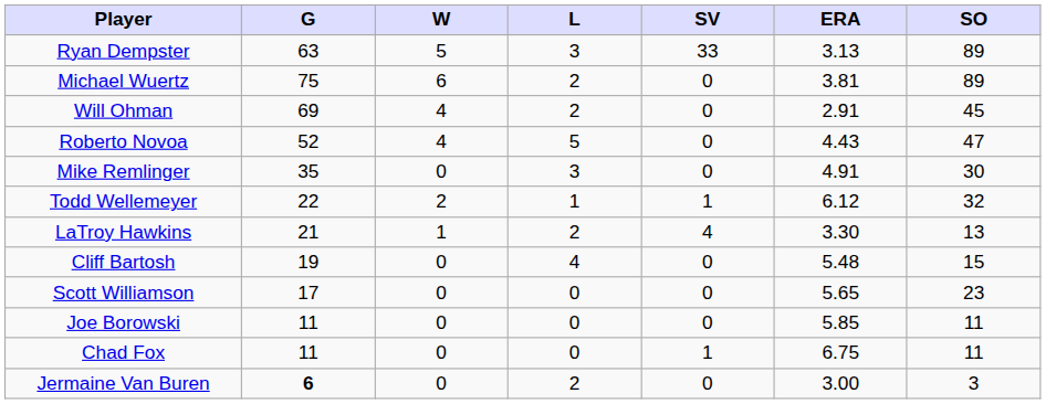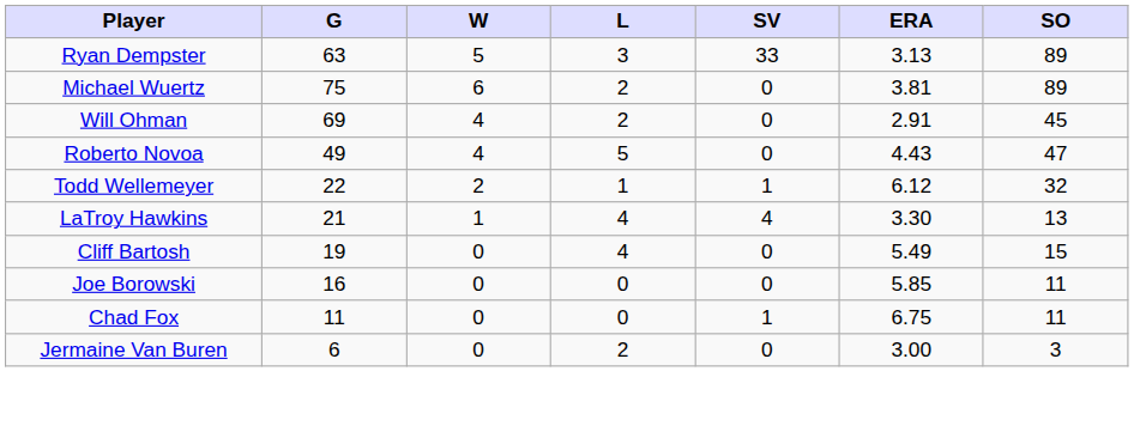 <table class="wikitable sortable">
 <tr>
 <th style="background:#ddf; width:16%;">Player</th>
 <th style="background:#ddf; width:9%;">G</th>
 <th style="background:#ddf; width:9%;">W</th>
 <th style="background:#ddf; width:9%;">L</th>
 <th style="background:#ddf; width:9%;">SV</th>
 <th style="background:#ddf; width:9%;">ERA</th>
 <th style="background:#ddf; width:9%;">SO</th>
 </tr>
 <tr align=center>
 <td><a href='#'>Ryan Dempster</a></td>
 <td>63</td>
 <td>5</td>
 <td>3</td>
 <td>33</td>
 <td>3.13</td>
 <td>89</td>
 </tr>
 <tr align=center>
 <td><a href='#'>Michael Wuertz</a></td>
 <td>75</td>
 <td>6</td>
 <td>2</td>
 <td>0</td>
 <td>3.81</td>
 <td>89</td>
 </tr>
 <tr align=center>
 <td><a href='#'>Will Ohman</a></td>
 <td>69</td>
 <td>4</td>
 <td>2</td>
 <td>0</td>
 <td>2.91</td>
 <td>45</td>
 </tr>
 <tr align=center>
 <td><a href='#'>Roberto Novoa</a></td>
-<td>52</td>
+<td>49</td>
 <td>4</td>
 <td>5</td>
 <td>0</td>
 <td>4.43</td>
 <td>47</td>
-</tr>
-<tr align=center>
-<td><a href='#'>Mike Remlinger</a></td>
-<td>35</td>
-<td>0</td>
-<td>3</td>
-<td>0</td>
-<td>4.91</td>
-<td>30</td>
 </tr>
 <tr align=center>
 <td><a href='#'>Todd Wellemeyer</a></td>
 <td>22</td>
 <td>2</td>
 <td>1</td>
 <td>1</td>
 <td>6.12</td>
 <td>32</td>
 </tr>
 <tr align=center>
 <td><a href='#'>LaTroy Hawkins</a></td>
 <td>21</td>
 <td>1</td>
-<td>2</td>
+<td>4</td>
 <td>4</td>
 <td>3.30</td>
 <td>13</td>
 </tr>
 <tr align=center>
 <td><a href='#'>Cliff Bartosh</a></td>
 <td>19</td>
 <td>0</td>
 <td>4</td>
 <td>0</td>
-<td>5.48</td>
+<td>5.49</td>
 <td>15</td>
 </tr>
 <tr align=center>
-<td><a href='#'>Scott Williamson</a></td>
-<td>17</td>
-<td>0</td>
-<td>0</td>
-<td>0</td>
-<td>5.65</td>
-<td>23</td>
-</tr>
-<tr align=center>
 <td><a href='#'>Joe Borowski</a></td>
-<td>11</td>
+<td>16</td>
 <td>0</td>
 <td>0</td>
 <td>0</td>
 <td>5.85</td>
 <td>11</td>
 </tr>
 <tr align=center>
 <td><a href='#'>Chad Fox</a></td>
 <td>11</td>
 <td>0</td>
 <td>0</td>
 <td>1</td>
 <td>6.75</td>
 <td>11</td>
 </tr>
 <tr align=center>
 <td><a href='#'>Jermaine Van Buren</a></td>
-<td><strong>6</strong></td>
+<td>6</td>
 <td>0</td>
 <td>2</td>
 <td>0</td>
 <td>3.00</td>
 <td>3</td>
 </tr>
 </table>
